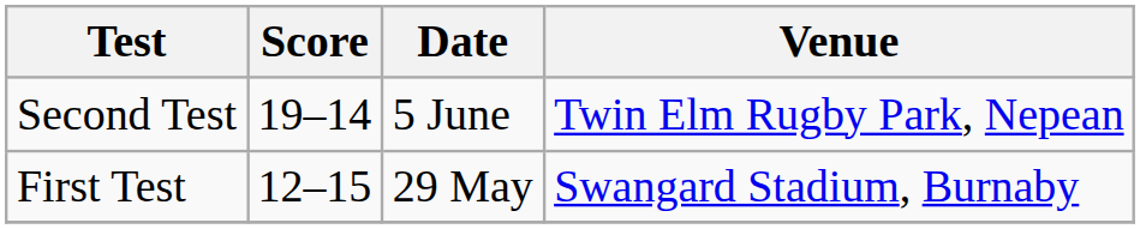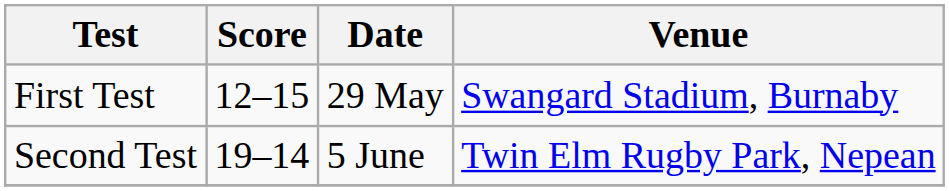 <table class="wikitable">
 <tr>
 <th>Test</th>
 <th>Score</th>
 <th>Date</th>
 <th>Venue</th>
 </tr>
 <tr>
+<td>First Test</td>
+<td align=center>12–15</td>
+<td>29 May</td>
+<td><a href='#'>Swangard Stadium</a>, <a href='#'>Burnaby</a></td>
+</tr>
+<tr>
 <td>Second Test</td>
 <td align=center>19–14</td>
 <td>5 June</td>
 <td><a href='#'>Twin Elm Rugby Park</a>, <a href='#'>Nepean</a></td>
 </tr>
 <tr>
-<td>First Test</td>
-<td align=center>12–15</td>
-<td>29 May</td>
-<td><a href='#'>Swangard Stadium</a>, <a href='#'>Burnaby</a></td>
-</tr>
-<tr>
 </tr>
 </table>
